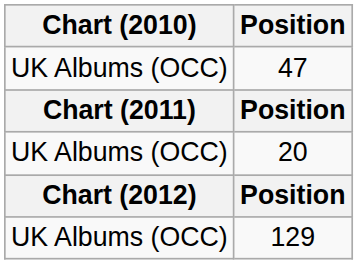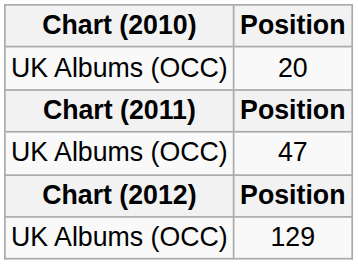 <table class="wikitable plainrowheaders">
 <tr>
 <th>Chart (2010)</th>
 <th>Position</th>
 </tr>
 <tr>
 <td>UK Albums (OCC)</td>
-<td style="text-align:center;">47</td>
+<td style="text-align:center;">20</td>
 </tr>
 <tr>
 <th>Chart (2011)</th>
 <th>Position</th>
 </tr>
 <tr>
 <td>UK Albums (OCC)</td>
-<td style="text-align:center;">20</td>
+<td style="text-align:center;">47</td>
 </tr>
 <tr>
 <th>Chart (2012)</th>
 <th>Position</th>
 </tr>
 <tr>
 <td>UK Albums (OCC)</td>
 <td style="text-align:center;">129</td>
 </tr>
 </table>
